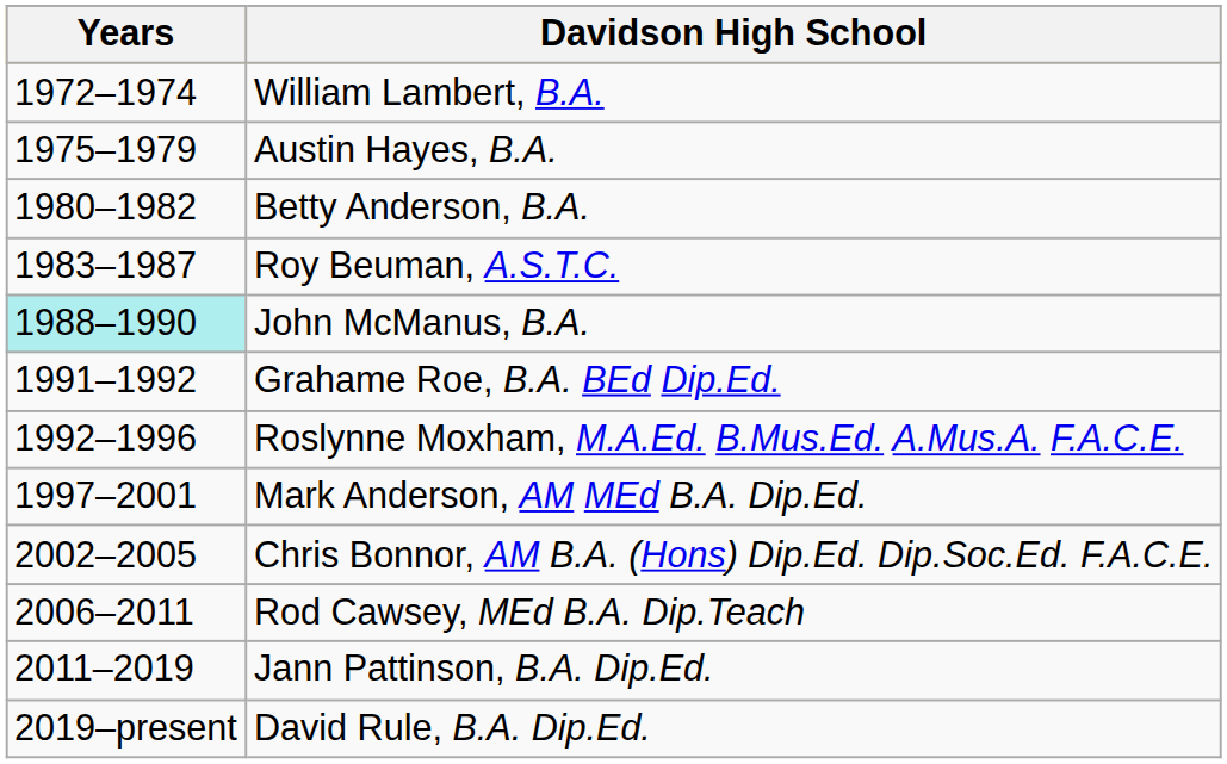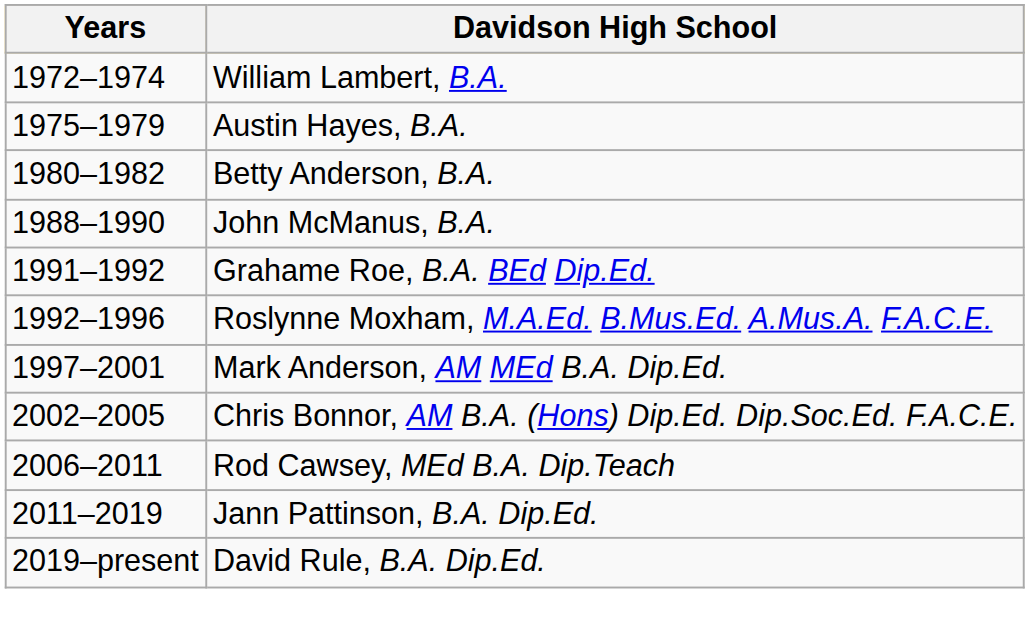 <table class="wikitable" style="margin:1em auto;">
 <tr style="background:#fc3;">
 <th>Years</th>
 <th>Davidson High School</th>
 </tr>
 <tr>
 <td>1972–1974</td>
 <td>William Lambert, <em><a href='#'>B.A.</a></em></td>
 </tr>
 <tr>
 <td>1975–1979</td>
 <td>Austin Hayes, <em>B.A.</em></td>
 </tr>
 <tr>
 <td>1980–1982</td>
 <td>Betty Anderson, <em>B.A.</em></td>
 </tr>
 <tr>
-<td>1983–1987</td>
-<td>Roy Beuman, <em><a href='#'>A.S.T.C.</a></em></td>
-</tr>
-<tr>
-<td style="background: paleturquoise;">1988–1990</td>
+<td>1988–1990</td>
 <td>John McManus, <em>B.A.</em></td>
 </tr>
 <tr>
 <td>1991–1992</td>
 <td>Grahame Roe, <em>B.A. <a href='#'>BEd</a> <a href='#'>Dip.Ed.</a></em></td>
 </tr>
 <tr>
 <td>1992–1996</td>
 <td>Roslynne Moxham, <em><a href='#'>M.A.Ed.</a> <a href='#'>B.Mus.Ed.</a> <a href='#'>A.Mus.A.</a> <a href='#'>F.A.C.E.</a></em></td>
 </tr>
 <tr>
 <td>1997–2001</td>
 <td>Mark Anderson, <em><a href='#'>AM</a> <a href='#'>MEd</a> B.A. Dip.Ed.</em></td>
 </tr>
 <tr>
 <td>2002–2005</td>
 <td>Chris Bonnor, <em><a href='#'>AM</a> B.A. (<a href='#'>Hons</a>) Dip.Ed. Dip.Soc.Ed. F.A.C.E.</em></td>
 </tr>
 <tr>
 <td>2006–2011</td>
 <td>Rod Cawsey, <em>MEd B.A. Dip.Teach</em></td>
 </tr>
 <tr>
 <td>2011–2019</td>
 <td>Jann Pattinson, <em>B.A. Dip.Ed.</em></td>
 </tr>
 <tr>
 <td>2019–present</td>
 <td>David Rule, <em>B.A. Dip.Ed.</em></td>
 </tr>
 </table>
